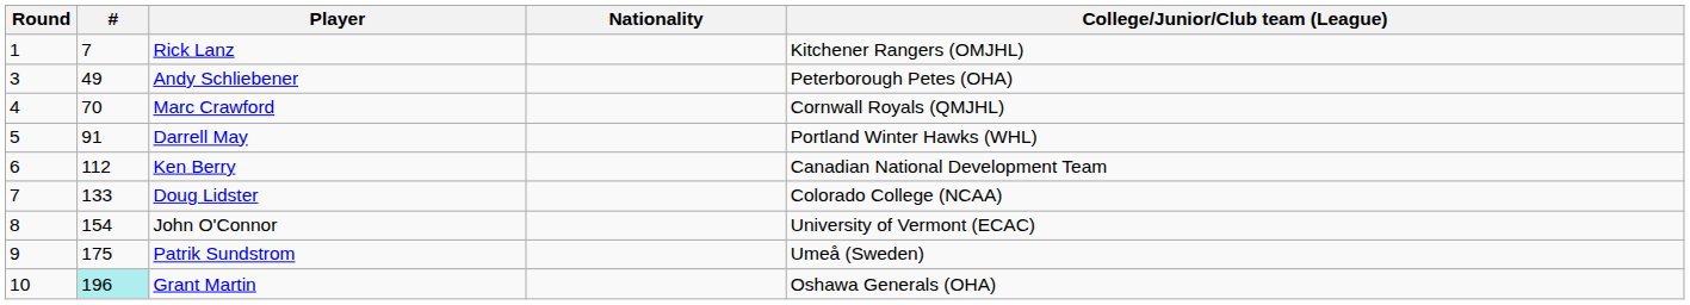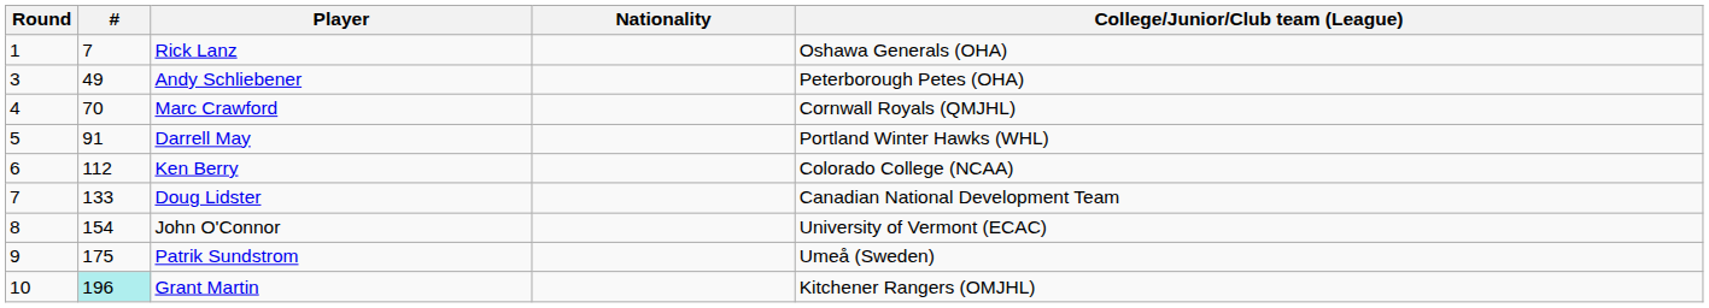 <table class="wikitable">
 <tr align="center">
 <th bgcolor="#DDDDFF" width="4.0%">Round</th>
 <th bgcolor="#DDDDFF" width="4.0%">#</th>
 <th bgcolor="#DDDDFF" width="21.0%">Player</th>
 <th bgcolor="#DDDDFF" width="14.5%">Nationality</th>
 <th bgcolor="#DDDDFF" width="50.0%">College/Junior/Club team (League)</th>
 </tr>
 <tr>
 <td>1</td>
 <td>7</td>
 <td><a href='#'>Rick Lanz</a></td>
 <td></td>
-<td>Kitchener Rangers (OMJHL)</td>
+<td>Oshawa Generals (OHA)</td>
 </tr>
 <tr>
 <td>3</td>
 <td>49</td>
 <td><a href='#'>Andy Schliebener</a></td>
 <td></td>
 <td>Peterborough Petes (OHA)</td>
 </tr>
 <tr>
 <td>4</td>
 <td>70</td>
 <td><a href='#'>Marc Crawford</a></td>
 <td></td>
 <td>Cornwall Royals (QMJHL)</td>
 </tr>
 <tr>
 <td>5</td>
 <td>91</td>
 <td><a href='#'>Darrell May</a></td>
 <td></td>
 <td>Portland Winter Hawks (WHL)</td>
 </tr>
 <tr>
 <td>6</td>
 <td>112</td>
 <td><a href='#'>Ken Berry</a></td>
 <td></td>
-<td>Canadian National Development Team</td>
+<td>Colorado College (NCAA)</td>
 </tr>
 <tr>
 <td>7</td>
 <td>133</td>
 <td><a href='#'>Doug Lidster</a></td>
 <td></td>
-<td>Colorado College (NCAA)</td>
+<td>Canadian National Development Team</td>
 </tr>
 <tr>
 <td>8</td>
 <td>154</td>
 <td>John O'Connor</td>
 <td></td>
 <td>University of Vermont (ECAC)</td>
 </tr>
 <tr>
 <td>9</td>
 <td>175</td>
 <td><a href='#'>Patrik Sundstrom</a></td>
 <td></td>
 <td>Umeå (Sweden)</td>
 </tr>
 <tr>
 <td>10</td>
 <td style="background: paleturquoise;">196</td>
 <td><a href='#'>Grant Martin</a></td>
 <td></td>
-<td>Oshawa Generals (OHA)</td>
+<td>Kitchener Rangers (OMJHL)</td>
 </tr>
 </table>
